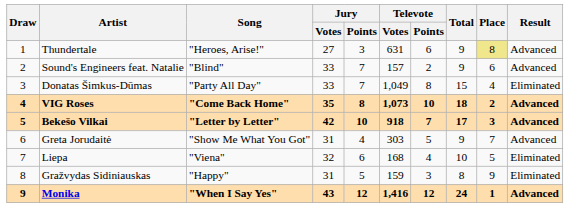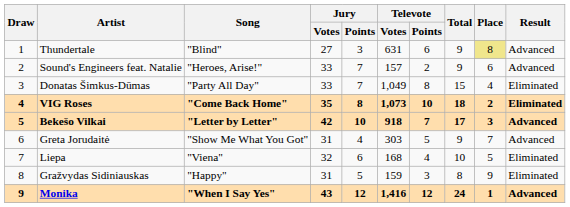 <table class="sortable wikitable" style="margin: 1em auto 1em auto; text-align:center;">
 <tr>
 <th rowspan="2">Draw</th>
 <th rowspan="2">Artist</th>
 <th rowspan="2">Song</th>
 <th colspan="2">Jury</th>
 <th colspan="2">Televote</th>
 <th rowspan="2">Total</th>
 <th rowspan="2">Place</th>
 <th rowspan="2">Result</th>
 </tr>
 <tr>
 <th>Votes</th>
 <th>Points</th>
 <th>Votes</th>
 <th>Points</th>
 </tr>
 <tr>
 <td>1</td>
 <td align="left">Thundertale</td>
-<td align="left">"Heroes, Arise!"</td>
+<td align="left">"Blind"</td>
 <td>27</td>
 <td>3</td>
 <td>631</td>
 <td>6</td>
 <td>9</td>
 <td style="background: khaki;">8</td>
 <td align="left">Advanced</td>
 </tr>
 <tr>
 <td>2</td>
 <td align="left">Sound's Engineers feat. Natalie</td>
-<td align="left">"Blind"</td>
+<td align="left">"Heroes, Arise!"</td>
 <td>33</td>
 <td>7</td>
 <td>157</td>
 <td>2</td>
 <td>9</td>
 <td>6</td>
 <td align="left">Advanced</td>
 </tr>
 <tr>
 <td>3</td>
 <td align="left">Donatas Šimkus-Dūmas</td>
 <td align="left">"Party All Day"</td>
 <td>33</td>
 <td>7</td>
 <td>1,049</td>
 <td>8</td>
 <td>15</td>
 <td>4</td>
 <td align="left">Eliminated</td>
 </tr>
 <tr style="font-weight:bold; background:navajowhite;">
 <td>4</td>
 <td align="left">VIG Roses</td>
 <td align="left">"Come Back Home"</td>
 <td>35</td>
 <td>8</td>
 <td>1,073</td>
 <td>10</td>
 <td>18</td>
 <td>2</td>
-<td align="left">Advanced</td>
+<td align="left">Eliminated</td>
 </tr>
 <tr style="font-weight:bold; background:navajowhite;">
 <td>5</td>
 <td align="left">Bekešo Vilkai</td>
 <td align="left">"Letter by Letter"</td>
 <td>42</td>
 <td>10</td>
 <td>918</td>
 <td>7</td>
 <td>17</td>
 <td>3</td>
 <td align="left">Advanced</td>
 </tr>
 <tr>
 <td>6</td>
 <td align="left">Greta Jorudaitė</td>
 <td align="left">"Show Me What You Got"</td>
 <td>31</td>
 <td>4</td>
 <td>303</td>
 <td>5</td>
 <td>9</td>
 <td>7</td>
 <td align="left">Advanced</td>
 </tr>
 <tr>
 <td>7</td>
 <td align="left">Liepa</td>
 <td align="left">"Viena"</td>
 <td>32</td>
 <td>6</td>
 <td>168</td>
 <td>4</td>
 <td>10</td>
 <td>5</td>
 <td align="left">Eliminated</td>
 </tr>
 <tr>
 <td>8</td>
 <td align="left">Gražvydas Sidiniauskas</td>
 <td align="left">"Happy"</td>
 <td>31</td>
 <td>5</td>
 <td>159</td>
 <td>3</td>
 <td>8</td>
 <td>9</td>
 <td align="left">Eliminated</td>
 </tr>
 <tr style="font-weight:bold; background:navajowhite;">
 <td>9</td>
 <td align="left"><a href='#'>Monika</a></td>
 <td align="left">"When I Say Yes"</td>
 <td>43</td>
 <td>12</td>
 <td>1,416</td>
 <td>12</td>
 <td>24</td>
 <td>1</td>
 <td align="left">Advanced</td>
 </tr>
 </table>
